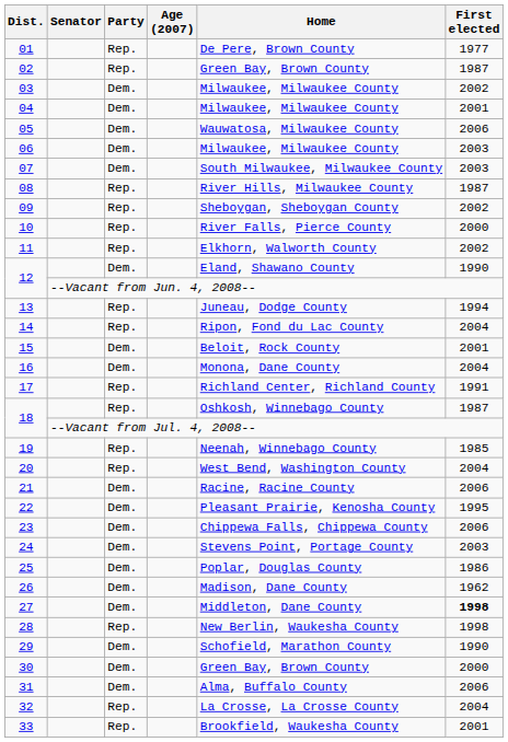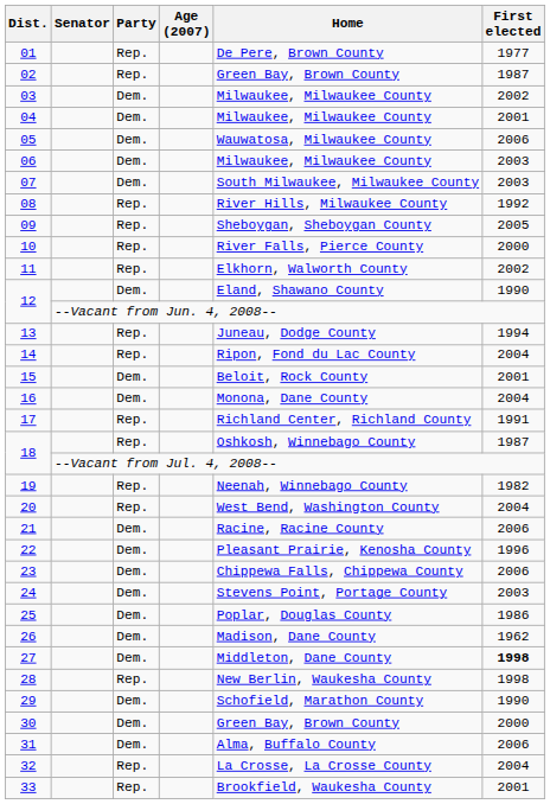 <table class="wikitable sortable">
 <tr>
 <th>Dist.</th>
 <th>Senator</th>
 <th>Party</th>
 <th>Age<br>(2007)</th>
 <th>Home</th>
 <th>First<br>elected</th>
 </tr>
 <tr>
 <td align="center"><a href='#'>01</a></td>
 <td></td>
 <td>Rep.</td>
 <td align="center"></td>
 <td><a href='#'>De Pere</a>, <a href='#'>Brown County</a></td>
 <td align="center">1977</td>
 </tr>
 <tr>
 <td align="center"><a href='#'>02</a></td>
 <td></td>
 <td>Rep.</td>
 <td align="center"></td>
 <td><a href='#'>Green Bay</a>, <a href='#'>Brown County</a></td>
 <td align="center">1987</td>
 </tr>
 <tr>
 <td align="center"><a href='#'>03</a></td>
 <td></td>
 <td>Dem.</td>
 <td align="center"></td>
 <td><a href='#'>Milwaukee</a>, <a href='#'>Milwaukee County</a></td>
 <td align="center">2002</td>
 </tr>
 <tr>
 <td align="center"><a href='#'>04</a></td>
 <td></td>
 <td>Dem.</td>
 <td align="center"></td>
 <td><a href='#'>Milwaukee</a>, <a href='#'>Milwaukee County</a></td>
 <td align="center">2001</td>
 </tr>
 <tr>
 <td align="center"><a href='#'>05</a></td>
 <td></td>
 <td>Dem.</td>
 <td align="center"></td>
 <td><a href='#'>Wauwatosa</a>, <a href='#'>Milwaukee County</a></td>
 <td align="center">2006</td>
 </tr>
 <tr>
 <td align="center"><a href='#'>06</a></td>
 <td></td>
 <td>Dem.</td>
 <td align="center"></td>
 <td><a href='#'>Milwaukee</a>, <a href='#'>Milwaukee County</a></td>
 <td align="center">2003</td>
 </tr>
 <tr>
 <td align="center"><a href='#'>07</a></td>
 <td></td>
 <td>Dem.</td>
 <td align="center"></td>
 <td><a href='#'>South Milwaukee</a>, <a href='#'>Milwaukee County</a></td>
 <td align="center">2003</td>
 </tr>
 <tr>
 <td align="center"><a href='#'>08</a></td>
 <td></td>
 <td>Rep.</td>
 <td align="center"></td>
 <td><a href='#'>River Hills</a>, <a href='#'>Milwaukee County</a></td>
-<td align="center">1987</td>
+<td align="center">1992</td>
 </tr>
 <tr>
 <td align="center"><a href='#'>09</a></td>
 <td></td>
 <td>Rep.</td>
 <td align="center"></td>
 <td><a href='#'>Sheboygan</a>, <a href='#'>Sheboygan County</a></td>
-<td align="center">2002</td>
+<td align="center">2005</td>
 </tr>
 <tr>
 <td align="center"><a href='#'>10</a></td>
 <td></td>
 <td>Rep.</td>
 <td align="center"></td>
 <td><a href='#'>River Falls</a>, <a href='#'>Pierce County</a></td>
 <td align="center">2000</td>
 </tr>
 <tr>
 <td align="center"><a href='#'>11</a></td>
 <td></td>
 <td>Rep.</td>
 <td align="center"></td>
 <td><a href='#'>Elkhorn</a>, <a href='#'>Walworth County</a></td>
 <td align="center">2002</td>
 </tr>
 <tr>
 <td rowspan="2" align="center"><a href='#'>12</a></td>
 <td> </td>
 <td>Dem.</td>
 <td align="center"></td>
 <td><a href='#'>Eland</a>, <a href='#'>Shawano County</a></td>
 <td align="center">1990</td>
 </tr>
 <tr>
 <td colspan="5"><em>--Vacant from Jun. 4, 2008--</em></td>
 </tr>
 <tr>
 <td align="center"><a href='#'>13</a></td>
 <td></td>
 <td>Rep.</td>
 <td align="center"></td>
 <td><a href='#'>Juneau</a>, <a href='#'>Dodge County</a></td>
 <td align="center">1994</td>
 </tr>
 <tr>
 <td align="center"><a href='#'>14</a></td>
 <td></td>
 <td>Rep.</td>
 <td align="center"></td>
 <td><a href='#'>Ripon</a>, <a href='#'>Fond du Lac County</a></td>
 <td align="center">2004</td>
 </tr>
 <tr>
 <td align="center"><a href='#'>15</a></td>
 <td></td>
 <td>Dem.</td>
 <td align="center"></td>
 <td><a href='#'>Beloit</a>, <a href='#'>Rock County</a></td>
 <td align="center">2001</td>
 </tr>
 <tr>
 <td align="center"><a href='#'>16</a></td>
 <td></td>
 <td>Dem.</td>
 <td align="center"></td>
 <td><a href='#'>Monona</a>, <a href='#'>Dane County</a></td>
 <td align="center">2004</td>
 </tr>
 <tr>
 <td align="center"><a href='#'>17</a></td>
 <td></td>
 <td>Rep.</td>
 <td align="center"></td>
 <td><a href='#'>Richland Center</a>, <a href='#'>Richland County</a></td>
 <td align="center">1991</td>
 </tr>
 <tr>
 <td rowspan="2" align="center"><a href='#'>18</a></td>
 <td> </td>
 <td>Rep.</td>
 <td align="center"></td>
 <td><a href='#'>Oshkosh</a>, <a href='#'>Winnebago County</a></td>
 <td align="center">1987</td>
 </tr>
 <tr>
 <td colspan="5"><em>--Vacant from Jul. 4, 2008--</em></td>
 </tr>
 <tr>
 <td align="center"><a href='#'>19</a></td>
 <td></td>
 <td>Rep.</td>
 <td align="center"></td>
 <td><a href='#'>Neenah</a>, <a href='#'>Winnebago County</a></td>
-<td align="center">1985</td>
+<td align="center">1982</td>
 </tr>
 <tr>
 <td align="center"><a href='#'>20</a></td>
 <td></td>
 <td>Rep.</td>
 <td align="center"></td>
 <td><a href='#'>West Bend</a>, <a href='#'>Washington County</a></td>
 <td align="center">2004</td>
 </tr>
 <tr>
 <td align="center"><a href='#'>21</a></td>
 <td></td>
 <td>Dem.</td>
 <td align="center"></td>
 <td><a href='#'>Racine</a>, <a href='#'>Racine County</a></td>
 <td align="center">2006</td>
 </tr>
 <tr>
 <td align="center"><a href='#'>22</a></td>
 <td></td>
 <td>Dem.</td>
 <td align="center"></td>
 <td><a href='#'>Pleasant Prairie</a>, <a href='#'>Kenosha County</a></td>
-<td align="center">1995</td>
+<td align="center">1996</td>
 </tr>
 <tr>
 <td align="center"><a href='#'>23</a></td>
 <td></td>
 <td>Dem.</td>
 <td align="center"></td>
 <td><a href='#'>Chippewa Falls</a>, <a href='#'>Chippewa County</a></td>
 <td align="center">2006</td>
 </tr>
 <tr>
 <td align="center"><a href='#'>24</a></td>
 <td></td>
 <td>Dem.</td>
 <td align="center"></td>
 <td><a href='#'>Stevens Point</a>, <a href='#'>Portage County</a></td>
 <td align="center">2003</td>
 </tr>
 <tr>
 <td align="center"><a href='#'>25</a></td>
 <td></td>
 <td>Dem.</td>
 <td align="center"></td>
 <td><a href='#'>Poplar</a>, <a href='#'>Douglas County</a></td>
 <td align="center">1986</td>
 </tr>
 <tr>
 <td align="center"><a href='#'>26</a></td>
 <td></td>
 <td>Dem.</td>
 <td align="center"></td>
 <td><a href='#'>Madison</a>, <a href='#'>Dane County</a></td>
 <td align="center">1962</td>
 </tr>
 <tr>
 <td align="center"><a href='#'>27</a></td>
 <td></td>
 <td>Dem.</td>
 <td align="center"></td>
 <td><a href='#'>Middleton</a>, <a href='#'>Dane County</a></td>
 <td align="center"><strong>1998</strong></td>
 </tr>
 <tr>
 <td align="center"><a href='#'>28</a></td>
 <td></td>
 <td>Rep.</td>
 <td align="center"></td>
 <td><a href='#'>New Berlin</a>, <a href='#'>Waukesha County</a></td>
 <td align="center">1998</td>
 </tr>
 <tr>
 <td align="center"><a href='#'>29</a></td>
 <td></td>
 <td>Dem.</td>
 <td align="center"></td>
 <td><a href='#'>Schofield</a>, <a href='#'>Marathon County</a></td>
 <td align="center">1990</td>
 </tr>
 <tr>
 <td align="center"><a href='#'>30</a></td>
 <td></td>
 <td>Dem.</td>
 <td align="center"></td>
 <td><a href='#'>Green Bay</a>, <a href='#'>Brown County</a></td>
 <td align="center">2000</td>
 </tr>
 <tr>
 <td align="center"><a href='#'>31</a></td>
 <td></td>
 <td>Dem.</td>
 <td align="center"></td>
 <td><a href='#'>Alma</a>, <a href='#'>Buffalo County</a></td>
 <td align="center">2006</td>
 </tr>
 <tr>
 <td align="center"><a href='#'>32</a></td>
 <td></td>
 <td>Rep.</td>
 <td align="center"></td>
 <td><a href='#'>La Crosse</a>, <a href='#'>La Crosse County</a></td>
 <td align="center">2004</td>
 </tr>
 <tr>
 <td align="center"><a href='#'>33</a></td>
 <td></td>
 <td>Rep.</td>
 <td align="center"></td>
 <td><a href='#'>Brookfield</a>, <a href='#'>Waukesha County</a></td>
 <td align="center">2001</td>
 </tr>
 </table>
